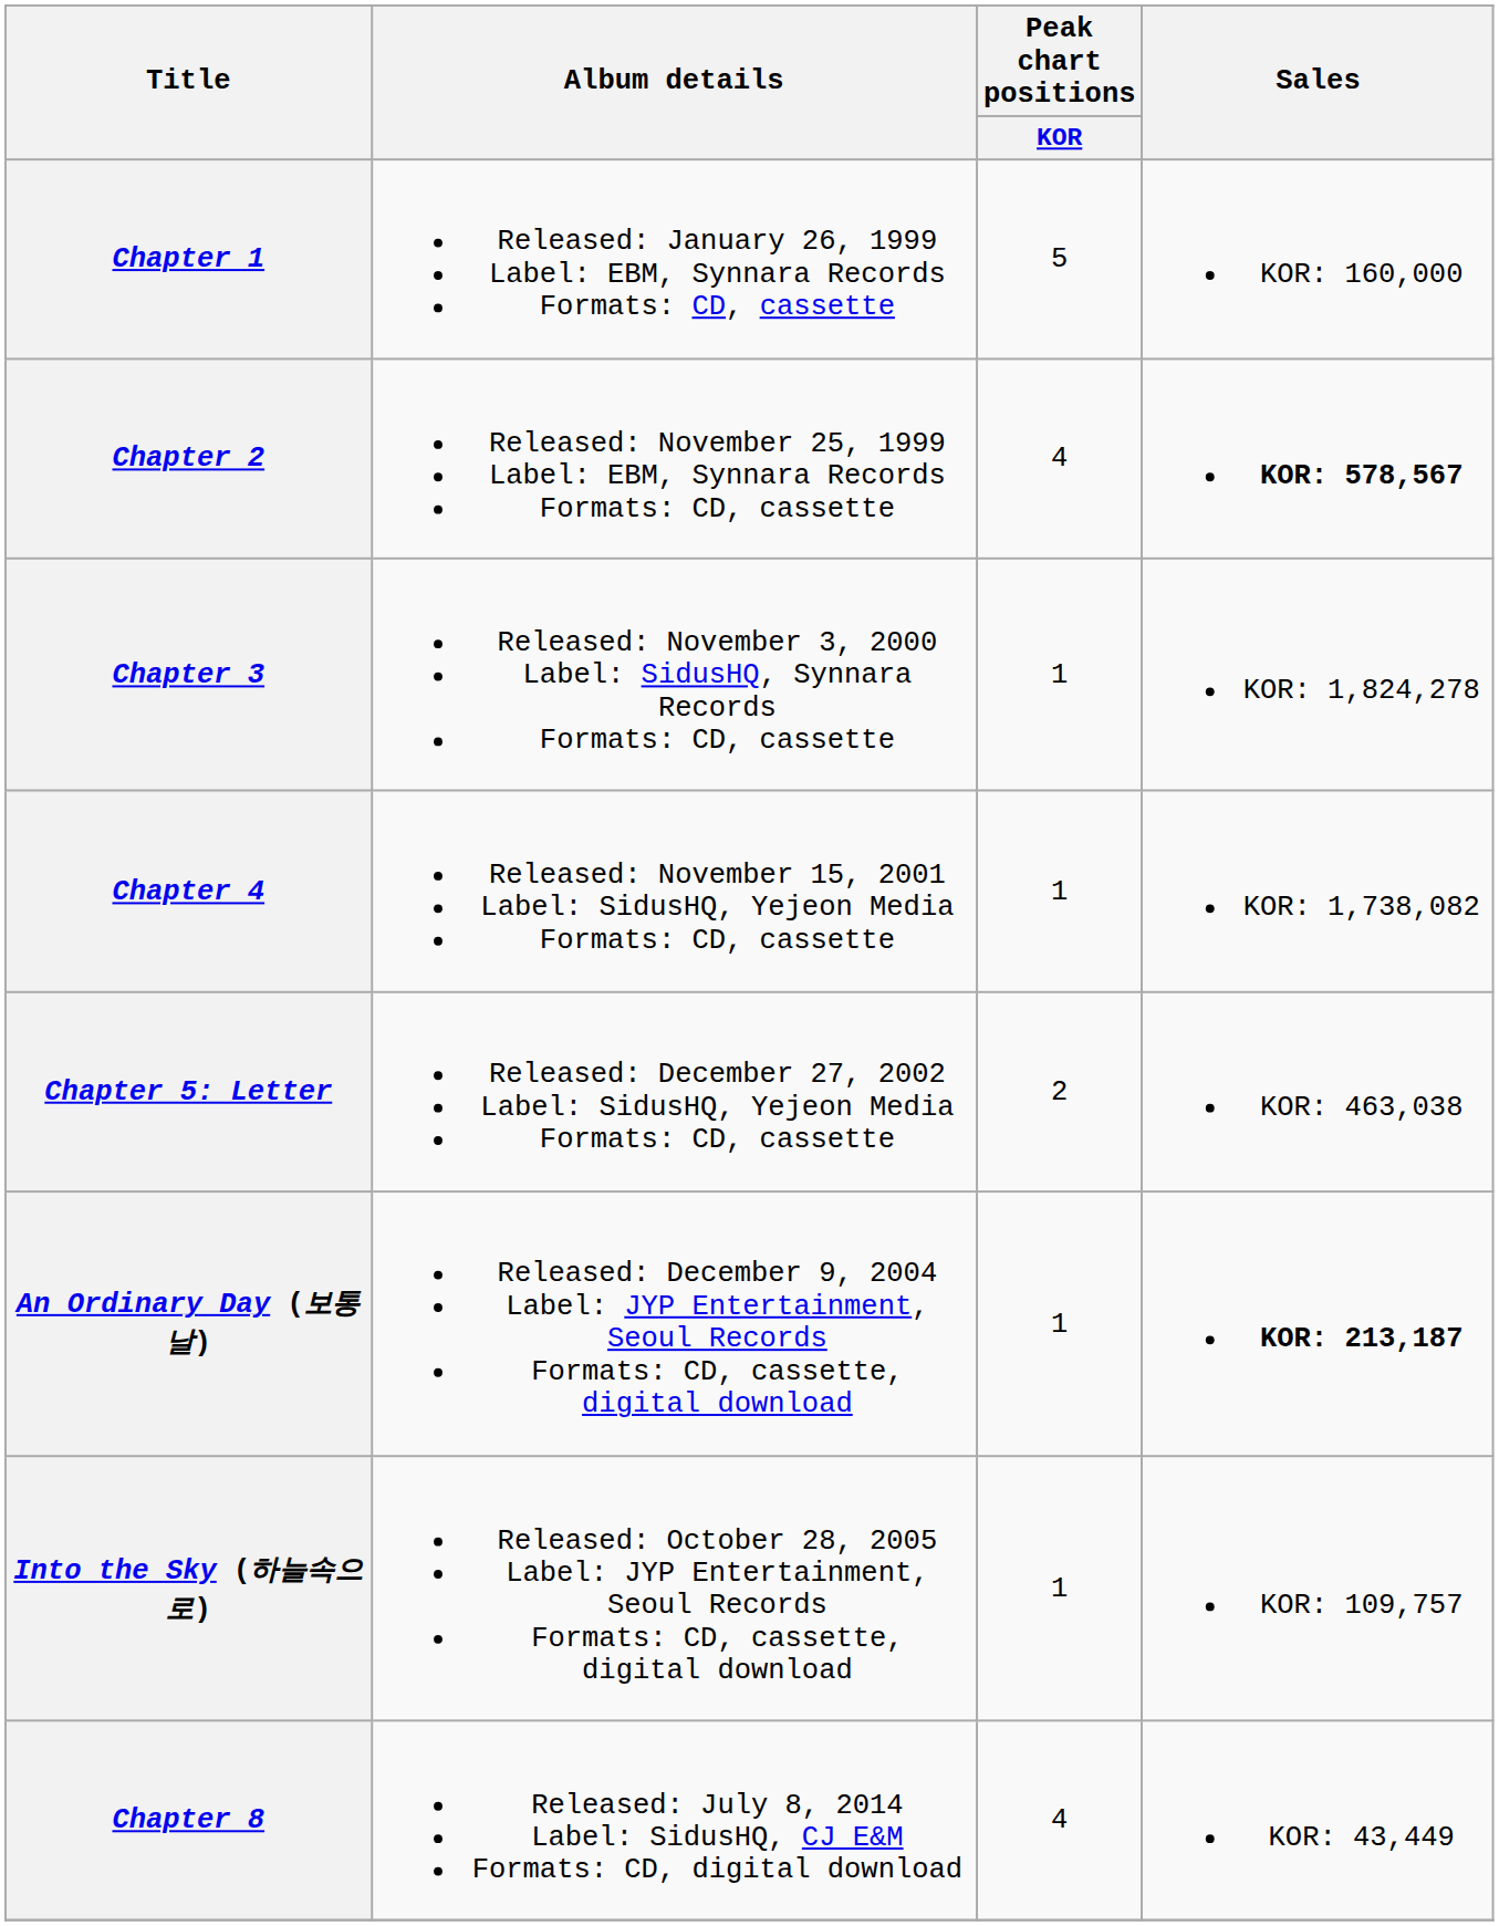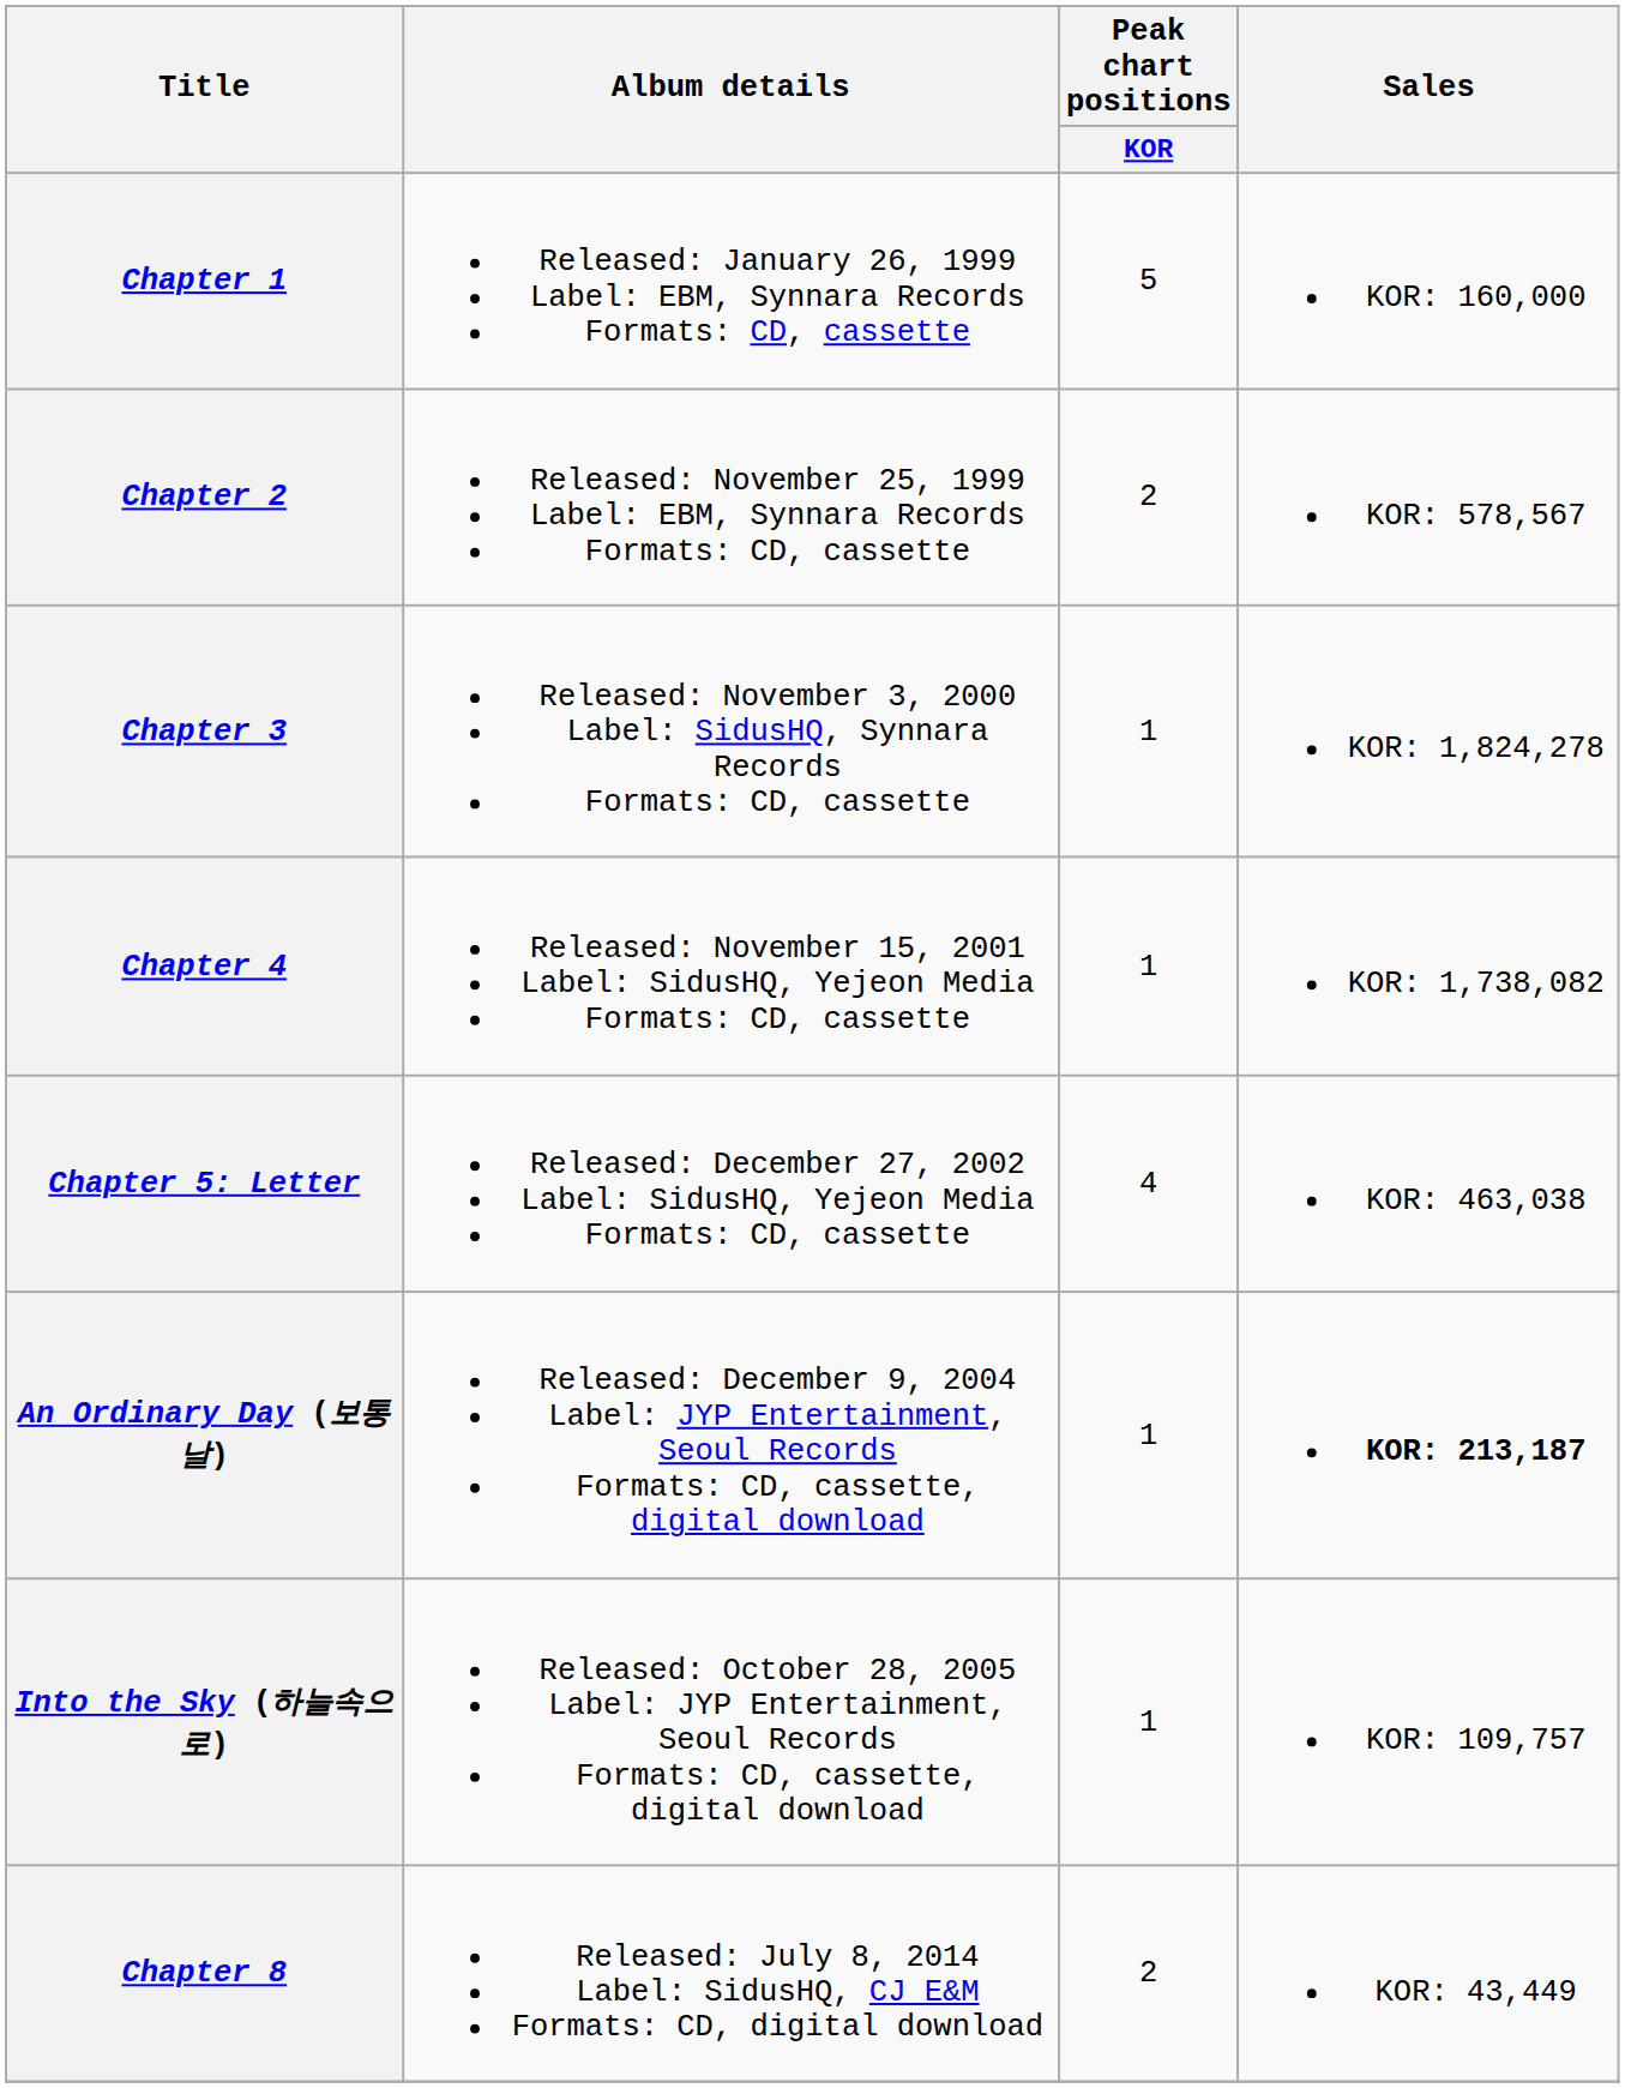 <table class="wikitable plainrowheaders" style="text-align:center;">
 <tr>
 <th scope="col" rowspan="2" style="width:12.5em;">Title</th>
 <th scope="col" rowspan="2" style="width:21em;">Album details</th>
 <th scope="col" colspan="1">Peak chart positions</th>
 <th scope="col" rowspan="2" style="width:12em;">Sales</th>
 </tr>
 <tr>
 <th scope="col" style="width:3em;font-size:90%;"><a href='#'>KOR</a><br></th>
 </tr>
 <tr>
 <th scope="row" align="center"><em><a href='#'>Chapter 1</a></em></th>
 <td><br><ul><li>Released: January 26, 1999 </li><li>Label: EBM, Synnara Records</li><li>Formats: <a href='#'>CD</a>, <a href='#'>cassette</a></li></ul></td>
 <td>5</td>
 <td><br><ul><li>KOR: 160,000</li></ul></td>
 </tr>
 <tr>
 <th scope="row" align="center"><em><a href='#'>Chapter 2</a></em></th>
 <td><br><ul><li>Released: November 25, 1999 </li><li>Label: EBM, Synnara Records</li><li>Formats: CD, cassette</li></ul></td>
-<td>4</td>
-<td><strong><br><ul><li>KOR: 578,567</li></ul></strong></td>
+<td>2</td>
+<td><br><ul><li>KOR: 578,567</li></ul></td>
 </tr>
 <tr>
 <th scope="row" align="center"><em><a href='#'>Chapter 3</a></em></th>
 <td><br><ul><li>Released: November 3, 2000 </li><li>Label: <a href='#'>SidusHQ</a>, Synnara Records</li><li>Formats: CD, cassette</li></ul></td>
 <td>1</td>
 <td><br><ul><li>KOR: 1,824,278</li></ul></td>
 </tr>
 <tr>
 <th scope="row" align="center"><em><a href='#'>Chapter 4</a></em></th>
 <td><br><ul><li>Released: November 15, 2001 </li><li>Label: SidusHQ, Yejeon Media</li><li>Formats: CD, cassette</li></ul></td>
 <td>1</td>
 <td><br><ul><li>KOR: 1,738,082</li></ul></td>
 </tr>
 <tr>
 <th scope="row" align="center"><em><a href='#'>Chapter 5: Letter</a></em></th>
 <td><br><ul><li>Released: December 27, 2002 </li><li>Label: SidusHQ, Yejeon Media</li><li>Formats: CD, cassette</li></ul></td>
-<td>2</td>
+<td>4</td>
 <td><br><ul><li>KOR: 463,038</li></ul></td>
 </tr>
 <tr>
 <th scope="row" align="center"><em><a href='#'>An Ordinary Day</a></em> (<em>보통날</em>)</th>
 <td><br><ul><li>Released: December 9, 2004 </li><li>Label: <a href='#'>JYP Entertainment</a>, <a href='#'>Seoul Records</a></li><li>Formats: CD, cassette, <a href='#'>digital download</a></li></ul></td>
 <td>1</td>
 <td><strong><br><ul><li>KOR: 213,187</li></ul></strong></td>
 </tr>
 <tr>
 <th scope="row" align="center"><em><a href='#'>Into the Sky</a></em> (<em>하늘속으로</em>)</th>
 <td><br><ul><li>Released: October 28, 2005 </li><li>Label: JYP Entertainment, Seoul Records</li><li>Formats: CD, cassette, digital download</li></ul></td>
 <td>1</td>
 <td><br><ul><li>KOR: 109,757</li></ul></td>
 </tr>
 <tr>
 <th scope="row" align="center"><em><a href='#'>Chapter 8</a></em></th>
 <td><br><ul><li>Released: July 8, 2014 </li><li>Label: SidusHQ, <a href='#'>CJ E&M</a></li><li>Formats: CD, digital download</li></ul></td>
-<td>4</td>
+<td>2</td>
 <td><br><ul><li>KOR: 43,449</li></ul></td>
 </tr>
 <tr>
 </tr>
 </table>
